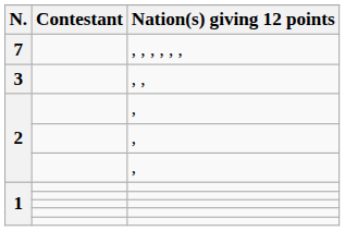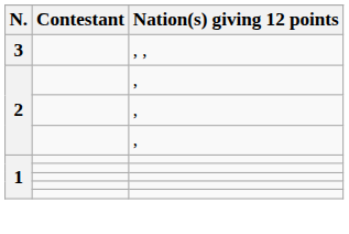 <table class="wikitable plainrowheaders">
 <tr>
 </tr>
 <tr>
 <th scope="col">N.</th>
 <th scope="col">Contestant</th>
 <th scope="col">Nation(s) giving 12 points</th>
-</tr>
-<tr>
-<th scope="row">7</th>
-<td></td>
-<td>, , <strong></strong>, <strong></strong>, , <strong></strong>, <strong></strong></td>
 </tr>
 <tr>
 <th scope="row">3</th>
 <td></td>
 <td>, , </td>
 </tr>
 <tr>
 <th scope="row" rowspan="3">2</th>
 <td></td>
 <td><strong></strong>, </td>
 </tr>
 <tr>
 <td></td>
 <td>, </td>
 </tr>
 <tr>
 <td></td>
 <td>, </td>
 </tr>
 <tr>
 <th scope="row" rowspan="5">1</th>
 <td></td>
 <td></td>
 </tr>
 <tr>
 <td></td>
 <td></td>
 </tr>
 <tr>
 <td></td>
 <td><strong></strong></td>
 </tr>
 <tr>
 <td></td>
 <td></td>
 </tr>
 <tr>
 <td></td>
 <td></td>
 </tr>
 </table>
